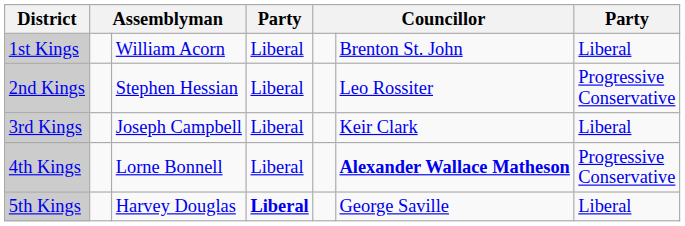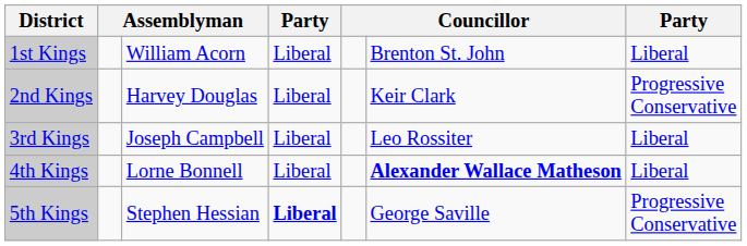 <table class="wikitable">
 <tr>
 <th>District</th>
 <th colspan="2">Assemblyman</th>
 <th>Party</th>
 <th colspan="2">Councillor</th>
 <th>Party</th>
 </tr>
 <tr>
 <td bgcolor="CCCCCC"><a href='#'>1st Kings</a></td>
 <td>   </td>
 <td><a href='#'>William Acorn</a></td>
 <td><a href='#'>Liberal</a></td>
 <td>   </td>
 <td><a href='#'>Brenton St. John</a></td>
 <td><a href='#'>Liberal</a></td>
 </tr>
 <tr>
 <td bgcolor="CCCCCC"><a href='#'>2nd Kings</a></td>
 <td>   </td>
-<td><a href='#'>Stephen Hessian</a></td>
+<td><a href='#'>Harvey Douglas</a></td>
 <td><a href='#'>Liberal</a></td>
 <td>   </td>
-<td><a href='#'>Leo Rossiter</a></td>
+<td><a href='#'>Keir Clark</a></td>
 <td><a href='#'>Progressive <br> Conservative</a></td>
 </tr>
 <tr>
 <td bgcolor="CCCCCC"><a href='#'>3rd Kings</a></td>
 <td>   </td>
 <td><a href='#'>Joseph Campbell</a></td>
 <td><a href='#'>Liberal</a></td>
 <td>   </td>
-<td><a href='#'>Keir Clark</a></td>
+<td><a href='#'>Leo Rossiter</a></td>
 <td><a href='#'>Liberal</a></td>
 </tr>
 <tr>
 <td bgcolor="CCCCCC"><a href='#'>4th Kings</a></td>
 <td>   </td>
 <td><a href='#'>Lorne Bonnell</a></td>
 <td><a href='#'>Liberal</a></td>
 <td>   </td>
 <td><strong><a href='#'>Alexander Wallace Matheson</a></strong></td>
-<td><a href='#'>Progressive <br> Conservative</a></td>
+<td><a href='#'>Liberal</a></td>
 </tr>
 <tr>
 <td bgcolor="CCCCCC"><a href='#'>5th Kings</a></td>
 <td>   </td>
-<td><a href='#'>Harvey Douglas</a></td>
+<td><a href='#'>Stephen Hessian</a></td>
 <td><strong><a href='#'>Liberal</a></strong></td>
 <td>   </td>
 <td><a href='#'>George Saville</a></td>
-<td><a href='#'>Liberal</a></td>
+<td><a href='#'>Progressive <br> Conservative</a></td>
 </tr>
 </table>
